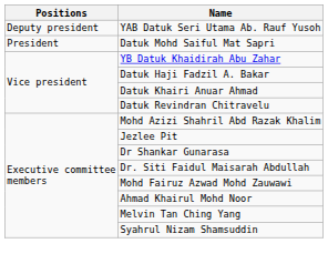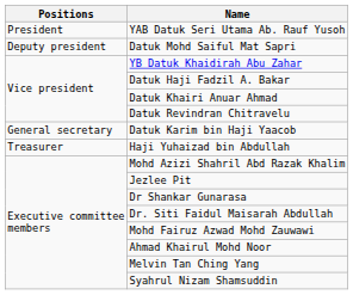 <table class="wikitable">
 <tr>
 <th>Positions</th>
 <th>Name</th>
 </tr>
 <tr>
-<td>Deputy president</td>
+<td>President</td>
 <td> YAB Datuk Seri Utama  Ab. Rauf Yusoh</td>
 </tr>
 <tr>
-<td>President</td>
+<td>Deputy president</td>
 <td> Datuk Mohd Saiful Mat Sapri</td>
 </tr>
 <tr>
 <td rowspan=4>Vice president</td>
 <td> <a href='#'>YB Datuk Khaidirah Abu Zahar</a></td>
 </tr>
 <tr>
 <td> Datuk Haji Fadzil A. Bakar</td>
 </tr>
 <tr>
 <td> Datuk Khairi Anuar Ahmad</td>
 </tr>
 <tr>
 <td> Datuk Revindran Chitravelu</td>
+</tr>
+<tr>
+<td>General secretary</td>
+<td> Datuk Karim bin Haji Yaacob</td>
+</tr>
+<tr>
+<td>Treasurer</td>
+<td> Haji Yuhaizad bin Abdullah</td>
 </tr>
 <tr>
 <td rowspan=8>Executive committee <br>members</td>
 <td>  Mohd Azizi Shahril Abd Razak Khalim</td>
 </tr>
 <tr>
 <td> Jezlee Pit</td>
 </tr>
 <tr>
 <td> Dr Shankar Gunarasa</td>
 </tr>
 <tr>
 <td> Dr. Siti Faidul Maisarah Abdullah</td>
 </tr>
 <tr>
 <td> Mohd Fairuz Azwad Mohd Zauwawi</td>
 </tr>
 <tr>
 <td> Ahmad Khairul Mohd Noor</td>
 </tr>
 <tr>
 <td> Melvin Tan Ching Yang</td>
 </tr>
 <tr>
 <td> Syahrul Nizam Shamsuddin</td>
 </tr>
 </table>
